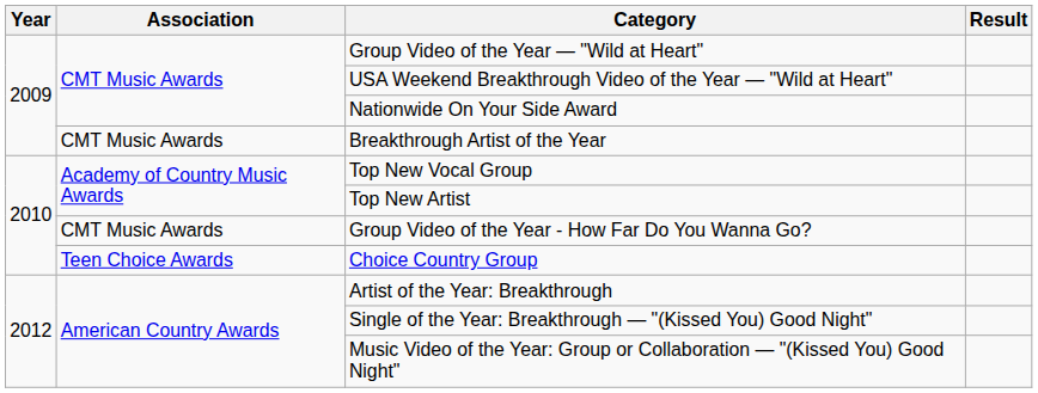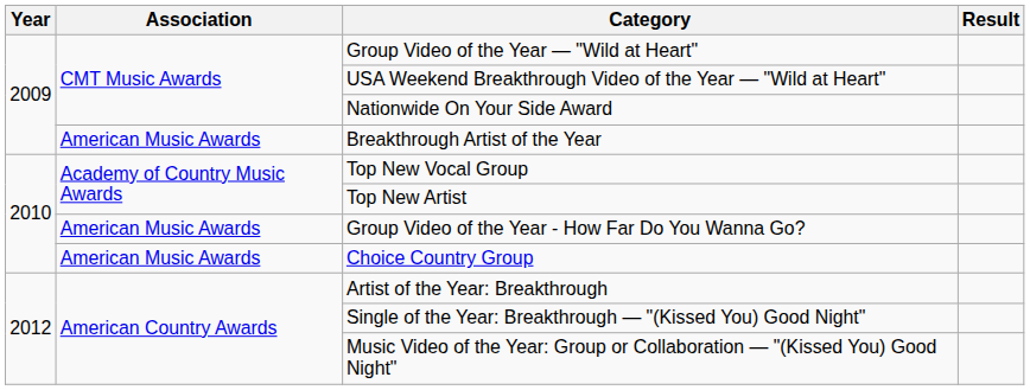 <table class="wikitable">
 <tr>
 <th>Year</th>
 <th>Association</th>
 <th>Category</th>
 <th>Result</th>
 </tr>
 <tr>
 <td rowspan="4">2009</td>
 <td rowspan="3"><a href='#'>CMT Music Awards</a></td>
 <td>Group Video of the Year — "Wild at Heart"</td>
 <td></td>
 </tr>
 <tr>
 <td>USA Weekend Breakthrough Video of the Year — "Wild at Heart"</td>
 <td></td>
 </tr>
 <tr>
 <td>Nationwide On Your Side Award</td>
 <td></td>
 </tr>
 <tr>
-<td>CMT Music Awards</td>
+<td><a href='#'>American Music Awards</a></td>
 <td>Breakthrough Artist of the Year</td>
 <td></td>
 </tr>
 <tr>
 <td rowspan=4>2010</td>
 <td rowspan=2><a href='#'>Academy of Country Music Awards</a></td>
 <td>Top New Vocal Group</td>
 <td></td>
 </tr>
 <tr>
 <td>Top New Artist</td>
 <td></td>
 </tr>
 <tr>
-<td>CMT Music Awards</td>
+<td><a href='#'>American Music Awards</a></td>
 <td>Group Video of the Year - How Far Do You Wanna Go?</td>
 <td></td>
 </tr>
 <tr>
-<td><a href='#'>Teen Choice Awards</a></td>
+<td><a href='#'>American Music Awards</a></td>
 <td><a href='#'>Choice Country Group</a></td>
 <td></td>
 </tr>
 <tr>
 <td rowspan="3">2012</td>
 <td rowspan="3"><a href='#'>American Country Awards</a></td>
 <td>Artist of the Year: Breakthrough </td>
 <td></td>
 </tr>
 <tr>
 <td>Single of the Year: Breakthrough — "(Kissed You) Good Night"</td>
 <td></td>
 </tr>
 <tr>
 <td>Music Video of the Year: Group or Collaboration — "(Kissed You) Good Night"</td>
 <td></td>
 </tr>
 </table>
